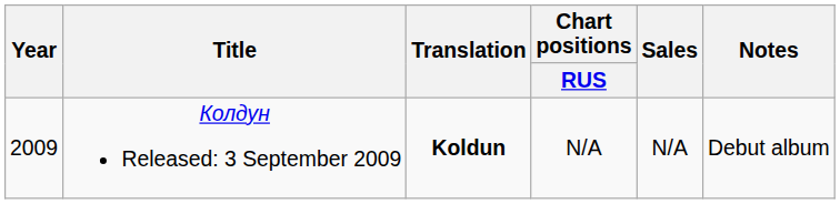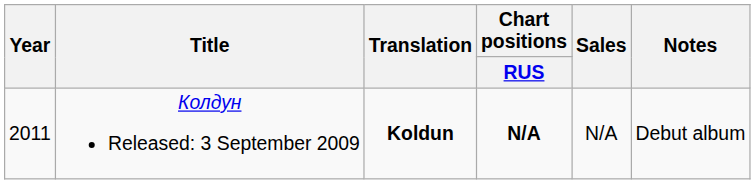 <table class="wikitable" style="text-align: center;">
 <tr>
 <th rowspan="2">Year</th>
 <th rowspan="2">Title</th>
 <th rowspan="2">Translation</th>
 <th colspan="1">Chart positions</th>
 <th rowspan="2">Sales</th>
 <th rowspan="2">Notes</th>
 </tr>
 <tr>
 <th width="30"><a href='#'>RUS</a></th>
 </tr>
 <tr>
-<td>2009</td>
+<td>2011</td>
 <td><em><a href='#'>Колдун</a></em><br><ul><li>Released: 3 September 2009</li></ul></td>
 <td><strong>Koldun</strong></td>
-<td>N/A</td>
+<td><strong>N/A</strong></td>
 <td>N/A</td>
 <td>Debut album</td>
 </tr>
 </table>
